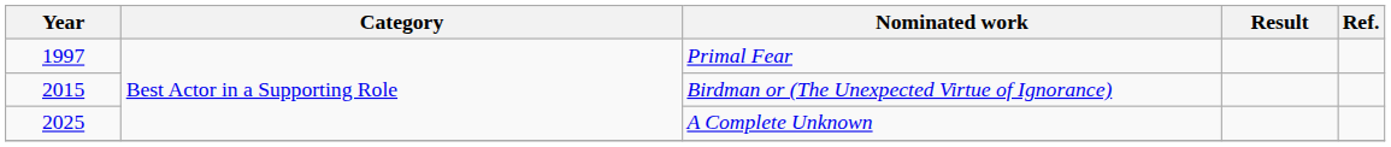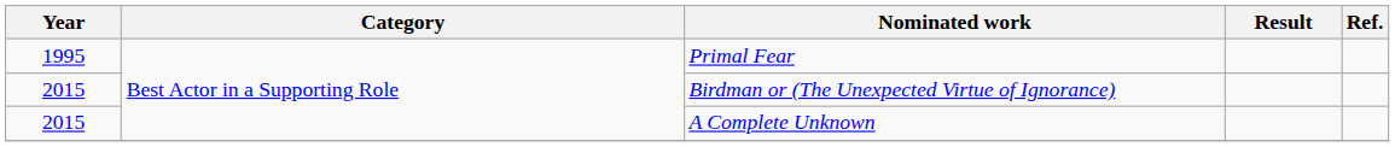 <table class=wikitable>
 <tr>
 <th scope="col" style="width:5em;">Year</th>
 <th scope="col" style="width:26em;">Category</th>
 <th scope="col" style="width:25em;">Nominated work</th>
 <th scope="col" style="width:5em;">Result</th>
 <th>Ref.</th>
 </tr>
 <tr>
-<td style="text-align:center;"><a href='#'>1997</a></td>
+<td style="text-align:center;"><a href='#'>1995</a></td>
 <td rowspan="3"><a href='#'>Best Actor in a Supporting Role</a></td>
 <td><em><a href='#'>Primal Fear</a></em></td>
 <td></td>
 <td style="text-align:center;"></td>
 </tr>
 <tr>
 <td style="text-align:center;"><a href='#'>2015</a></td>
 <td><em><a href='#'>Birdman or (The Unexpected Virtue of Ignorance)</a></em></td>
 <td></td>
 <td style="text-align:center;"></td>
 </tr>
 <tr>
-<td style="text-align:center;"><a href='#'>2025</a></td>
+<td style="text-align:center;"><a href='#'>2015</a></td>
 <td><em><a href='#'>A Complete Unknown</a></em></td>
 <td></td>
 <td style="text-align:center;"></td>
 </tr>
 <tr>
 </tr>
 </table>
